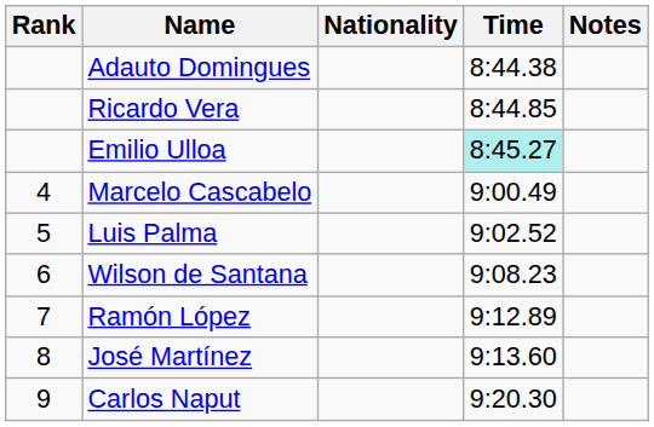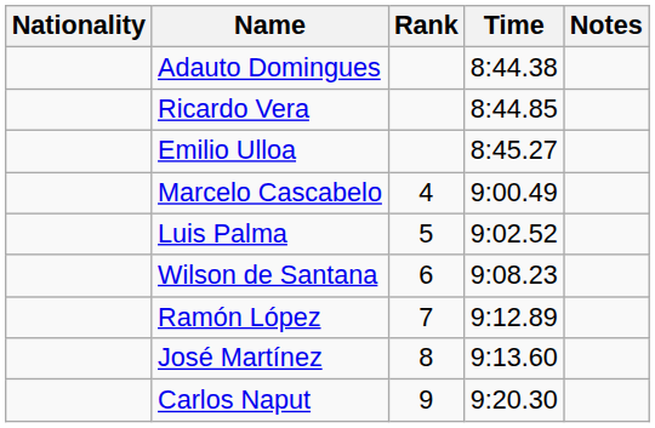 <table class="wikitable sortable" style="text-align:center">
 <tr>
+<th>Nationality</th>
+<th>Name</th>
 <th>Rank</th>
-<th>Name</th>
-<th>Nationality</th>
 <th>Time</th>
 <th>Notes</th>
 </tr>
 <tr>
+<td align=left></td>
+<td align=left><a href='#'>Adauto Domingues</a></td>
 <td></td>
-<td align=left><a href='#'>Adauto Domingues</a></td>
-<td align=left></td>
 <td>8:44.38</td>
 <td></td>
 </tr>
 <tr>
+<td align=left></td>
+<td align=left><a href='#'>Ricardo Vera</a></td>
 <td></td>
-<td align=left><a href='#'>Ricardo Vera</a></td>
-<td align=left></td>
 <td>8:44.85</td>
 <td></td>
 </tr>
 <tr>
+<td align=left></td>
+<td align=left><a href='#'>Emilio Ulloa</a></td>
 <td></td>
-<td align=left><a href='#'>Emilio Ulloa</a></td>
-<td align=left></td>
-<td style="background: paleturquoise;">8:45.27</td>
+<td>8:45.27</td>
 <td></td>
 </tr>
 <tr>
+<td align=left></td>
+<td align=left><a href='#'>Marcelo Cascabelo</a></td>
 <td>4</td>
-<td align=left><a href='#'>Marcelo Cascabelo</a></td>
-<td align=left></td>
 <td>9:00.49</td>
 <td></td>
 </tr>
 <tr>
+<td align=left></td>
+<td align=left><a href='#'>Luis Palma</a></td>
 <td>5</td>
-<td align=left><a href='#'>Luis Palma</a></td>
-<td align=left></td>
 <td>9:02.52</td>
 <td></td>
 </tr>
 <tr>
+<td align=left></td>
+<td align=left><a href='#'>Wilson de Santana</a></td>
 <td>6</td>
-<td align=left><a href='#'>Wilson de Santana</a></td>
-<td align=left></td>
 <td>9:08.23</td>
 <td></td>
 </tr>
 <tr>
+<td align=left></td>
+<td align=left><a href='#'>Ramón López</a></td>
 <td>7</td>
-<td align=left><a href='#'>Ramón López</a></td>
-<td align=left></td>
 <td>9:12.89</td>
 <td></td>
 </tr>
 <tr>
+<td align=left></td>
+<td align=left><a href='#'>José Martínez</a></td>
 <td>8</td>
-<td align=left><a href='#'>José Martínez</a></td>
-<td align=left></td>
 <td>9:13.60</td>
 <td></td>
 </tr>
 <tr>
+<td align=left></td>
+<td align=left><a href='#'>Carlos Naput</a></td>
 <td>9</td>
-<td align=left><a href='#'>Carlos Naput</a></td>
-<td align=left></td>
 <td>9:20.30</td>
 <td></td>
 </tr>
 </table>
